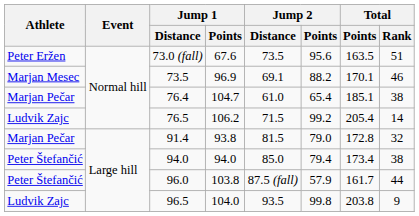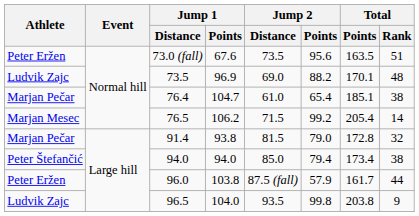 <table class="wikitable" style="font-size:90%">
 <tr>
 <th rowspan="2">Athlete</th>
 <th rowspan="2">Event</th>
 <th colspan="2">Jump 1</th>
 <th colspan="2">Jump 2</th>
 <th colspan="2">Total</th>
 </tr>
 <tr>
 <th>Distance</th>
 <th>Points</th>
 <th>Distance</th>
 <th>Points</th>
 <th>Points</th>
 <th>Rank</th>
 </tr>
 <tr>
 <td><a href='#'>Peter Eržen</a></td>
 <td rowspan="4">Normal hill</td>
 <td align="center">73.0 <em>(fall)</em></td>
 <td align="center">67.6</td>
 <td align="center">73.5</td>
 <td align="center">95.6</td>
 <td align="center">163.5</td>
 <td align="center">51</td>
 </tr>
 <tr>
-<td><a href='#'>Marjan Mesec</a></td>
+<td><a href='#'>Ludvik Zajc</a></td>
 <td align="center">73.5</td>
 <td align="center">96.9</td>
-<td align="center">69.1</td>
+<td align="center">69.0</td>
 <td align="center">88.2</td>
 <td align="center">170.1</td>
-<td align="center">46</td>
+<td align="center">48</td>
 </tr>
 <tr>
 <td><a href='#'>Marjan Pečar</a></td>
 <td align="center">76.4</td>
 <td align="center">104.7</td>
 <td align="center">61.0</td>
 <td align="center">65.4</td>
 <td align="center">185.1</td>
 <td align="center">38</td>
 </tr>
 <tr>
-<td><a href='#'>Ludvik Zajc</a></td>
+<td><a href='#'>Marjan Mesec</a></td>
 <td align="center">76.5</td>
 <td align="center">106.2</td>
 <td align="center">71.5</td>
 <td align="center">99.2</td>
 <td align="center">205.4</td>
 <td align="center">14</td>
 </tr>
 <tr>
 <td><a href='#'>Marjan Pečar</a></td>
 <td rowspan="4">Large hill</td>
 <td align="center">91.4</td>
 <td align="center">93.8</td>
 <td align="center">81.5</td>
 <td align="center">79.0</td>
 <td align="center">172.8</td>
 <td align="center">32</td>
 </tr>
 <tr>
 <td><a href='#'>Peter Štefančić</a></td>
 <td align="center">94.0</td>
 <td align="center">94.0</td>
 <td align="center">85.0</td>
 <td align="center">79.4</td>
 <td align="center">173.4</td>
 <td align="center">38</td>
 </tr>
 <tr>
-<td><a href='#'>Peter Štefančić</a></td>
+<td><a href='#'>Peter Eržen</a></td>
 <td align="center">96.0</td>
 <td align="center">103.8</td>
 <td align="center">87.5 <em>(fall)</em></td>
 <td align="center">57.9</td>
 <td align="center">161.7</td>
 <td align="center">44</td>
 </tr>
 <tr>
 <td><a href='#'>Ludvik Zajc</a></td>
 <td align="center">96.5</td>
 <td align="center">104.0</td>
 <td align="center">93.5</td>
 <td align="center">99.8</td>
 <td align="center">203.8</td>
 <td align="center">9</td>
 </tr>
 </table>
